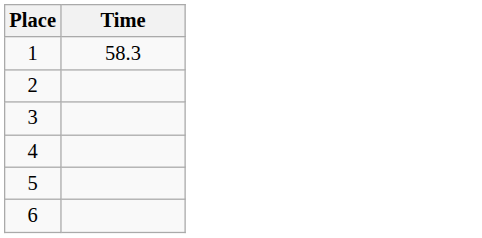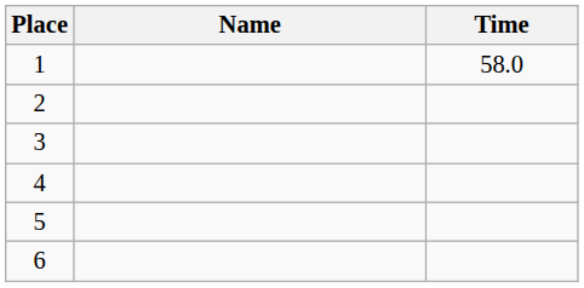 <table class=wikitable style="text-align:center">
 <tr>
 <th width=20>Place</th>
+<th width=220>Name</th>
 <th width=90>Time</th>
 </tr>
 <tr>
 <td>1</td>
-<td>58.3</td>
+<td align=left></td>
+<td>58.0</td>
 </tr>
 <tr>
 <td>2</td>
+<td align=left></td>
 <td></td>
 </tr>
 <tr>
 <td>3</td>
+<td align=left></td>
 <td></td>
 </tr>
 <tr>
 <td>4</td>
+<td align=left></td>
 <td></td>
 </tr>
 <tr>
 <td>5</td>
+<td align=left></td>
 <td></td>
 </tr>
 <tr>
 <td>6</td>
+<td align=left></td>
 <td></td>
 </tr>
 </table>
